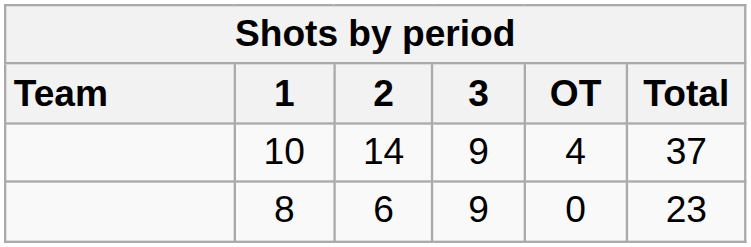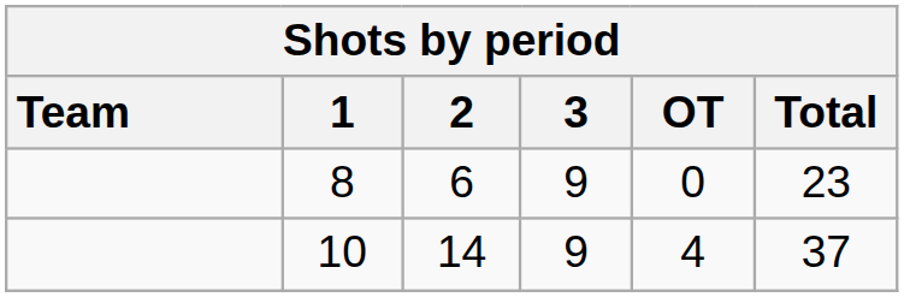 <table class="wikitable" style="width:20em; text-align:right;">
 <tr>
 <th colspan="6">Shots by period</th>
 </tr>
 <tr>
 <th style="width:8em; text-align:left;">Team</th>
 <th style="width:3em;">1</th>
 <th style="width:3em;">2</th>
 <th style="width:3em;">3</th>
 <th style="width:3em;">OT</th>
 <th style="width:3em;">Total</th>
 </tr>
 <tr style="text-align:center;">
 <td style="text-align:left;"></td>
+<td>8</td>
+<td>6</td>
+<td>9</td>
+<td>0</td>
+<td>23</td>
+</tr>
+<tr style="text-align:center;">
+<td style="text-align:left;"></td>
 <td>10</td>
 <td>14</td>
 <td>9</td>
 <td>4</td>
 <td>37</td>
 </tr>
-<tr style="text-align:center;">
-<td style="text-align:left;"></td>
-<td>8</td>
-<td>6</td>
-<td>9</td>
-<td>0</td>
-<td>23</td>
-</tr>
 </table>
